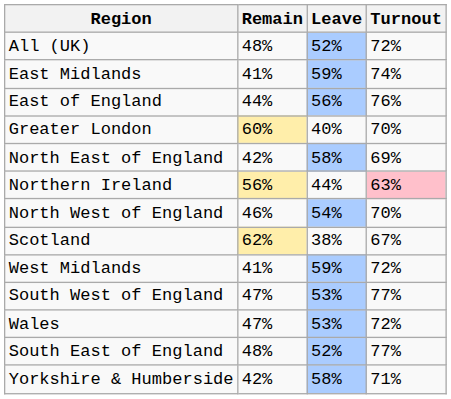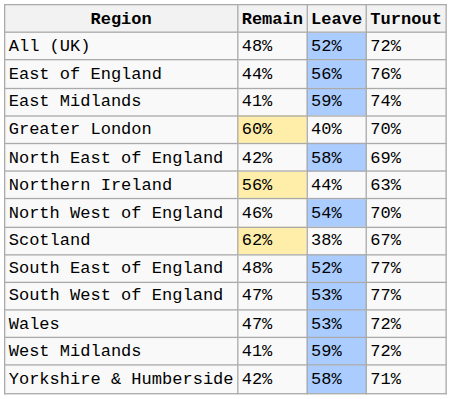 <table class="wikitable sortable">
 <tr>
 <th>Region</th>
 <th>Remain</th>
 <th>Leave</th>
 <th>Turnout</th>
 </tr>
 <tr>
 <td>All (UK)</td>
 <td>48%</td>
 <td style="background:#acf;">52%</td>
 <td>72%</td>
 </tr>
 <tr>
+<td>East of England</td>
+<td>44%</td>
+<td style="background:#acf;">56%</td>
+<td>76%</td>
+</tr>
+<tr>
 <td>East Midlands</td>
 <td>41%</td>
 <td style="background:#acf;">59%</td>
 <td>74%</td>
-</tr>
-<tr>
-<td>East of England</td>
-<td>44%</td>
-<td style="background:#acf;">56%</td>
-<td>76%</td>
 </tr>
 <tr>
 <td>Greater London</td>
 <td style="background:#fea;">60%</td>
 <td>40%</td>
 <td>70%</td>
 </tr>
 <tr>
 <td>North East of England</td>
 <td>42%</td>
 <td style="background:#acf;">58%</td>
 <td>69%</td>
 </tr>
 <tr>
 <td>Northern Ireland</td>
 <td style="background:#fea;">56%</td>
 <td>44%</td>
-<td style="background: pink;">63%</td>
+<td>63%</td>
 </tr>
 <tr>
 <td>North West of England</td>
 <td>46%</td>
 <td style="background:#acf;">54%</td>
 <td>70%</td>
 </tr>
 <tr>
 <td>Scotland</td>
 <td style="background:#fea;">62%</td>
 <td>38%</td>
 <td>67%</td>
 </tr>
 <tr>
-<td>West Midlands</td>
-<td>41%</td>
-<td style="background:#acf;">59%</td>
-<td>72%</td>
+<td>South East of England</td>
+<td>48%</td>
+<td style="background:#acf;">52%</td>
+<td>77%</td>
 </tr>
 <tr>
 <td>South West of England</td>
 <td>47%</td>
 <td style="background:#acf;">53%</td>
 <td>77%</td>
 </tr>
 <tr>
 <td>Wales</td>
 <td>47%</td>
 <td style="background:#acf;">53%</td>
 <td>72%</td>
 </tr>
 <tr>
-<td>South East of England</td>
-<td>48%</td>
-<td style="background:#acf;">52%</td>
-<td>77%</td>
+<td>West Midlands</td>
+<td>41%</td>
+<td style="background:#acf;">59%</td>
+<td>72%</td>
 </tr>
 <tr>
 <td>Yorkshire & Humberside</td>
 <td>42%</td>
 <td style="background:#acf;">58%</td>
 <td>71%</td>
 </tr>
 </table>
